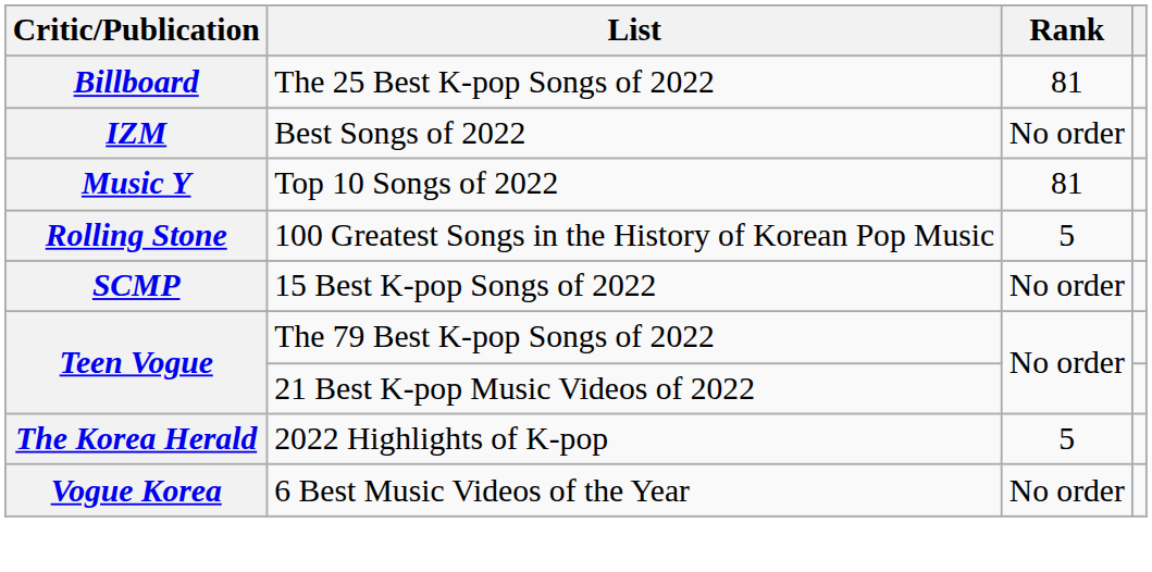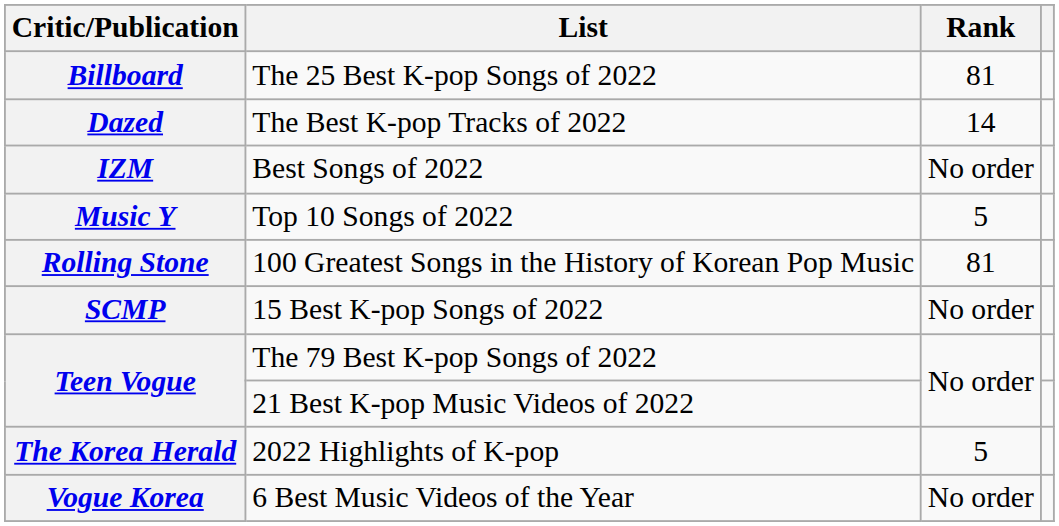 <table class="wikitable sortable plainrowheaders">
 <tr>
 <th scope="col">Critic/Publication</th>
 <th scope="col">List</th>
 <th scope="col">Rank</th>
 <th scope="col" class="unsortable"></th>
 </tr>
 <tr>
 <th scope="row"><em><a href='#'>Billboard</a></em></th>
 <td>The 25 Best K-pop Songs of 2022</td>
 <td style="text-align:center">81</td>
 <td align="center"></td>
 </tr>
 <tr>
+<th scope="row"><em><a href='#'>Dazed</a></em></th>
+<td>The Best K-pop Tracks of 2022</td>
+<td align="center">14</td>
+<td align="center"></td>
+</tr>
+<tr>
 <th scope="row"><em><a href='#'>IZM</a></em></th>
 <td>Best Songs of 2022</td>
 <td>No order</td>
 <td align="center"></td>
 </tr>
 <tr>
 <th scope="row"><em><a href='#'>Music Y</a></em></th>
 <td>Top 10 Songs of 2022</td>
-<td style="text-align:center">81</td>
+<td align="center">5</td>
 <td align="center"></td>
 </tr>
 <tr>
 <th scope="row"><em><a href='#'>Rolling Stone</a></em></th>
 <td>100 Greatest Songs in the History of Korean Pop Music</td>
-<td align="center">5</td>
+<td style="text-align:center">81</td>
 <td style="text-align:center"></td>
 </tr>
 <tr>
 <th scope="row"><em><a href='#'>SCMP</a></em></th>
 <td>15 Best K-pop Songs of 2022</td>
 <td>No order</td>
 <td align="center"></td>
 </tr>
 <tr>
 <th scope="row" rowspan="2"><em><a href='#'>Teen Vogue</a></em></th>
 <td>The 79 Best K-pop Songs of 2022</td>
 <td rowspan="2">No order</td>
 <td align="center"></td>
 </tr>
 <tr>
 <td>21 Best K-pop Music Videos of 2022</td>
 <td align="center"></td>
 </tr>
 <tr>
 <th scope="row"><em><a href='#'>The Korea Herald</a></em></th>
 <td>2022 Highlights of K-pop</td>
 <td align="center">5</td>
 <td align="center"></td>
 </tr>
 <tr>
 <th scope="row"><em><a href='#'>Vogue Korea</a></em></th>
 <td>6 Best Music Videos of the Year</td>
 <td>No order</td>
 <td align="center"></td>
 </tr>
 </table>
